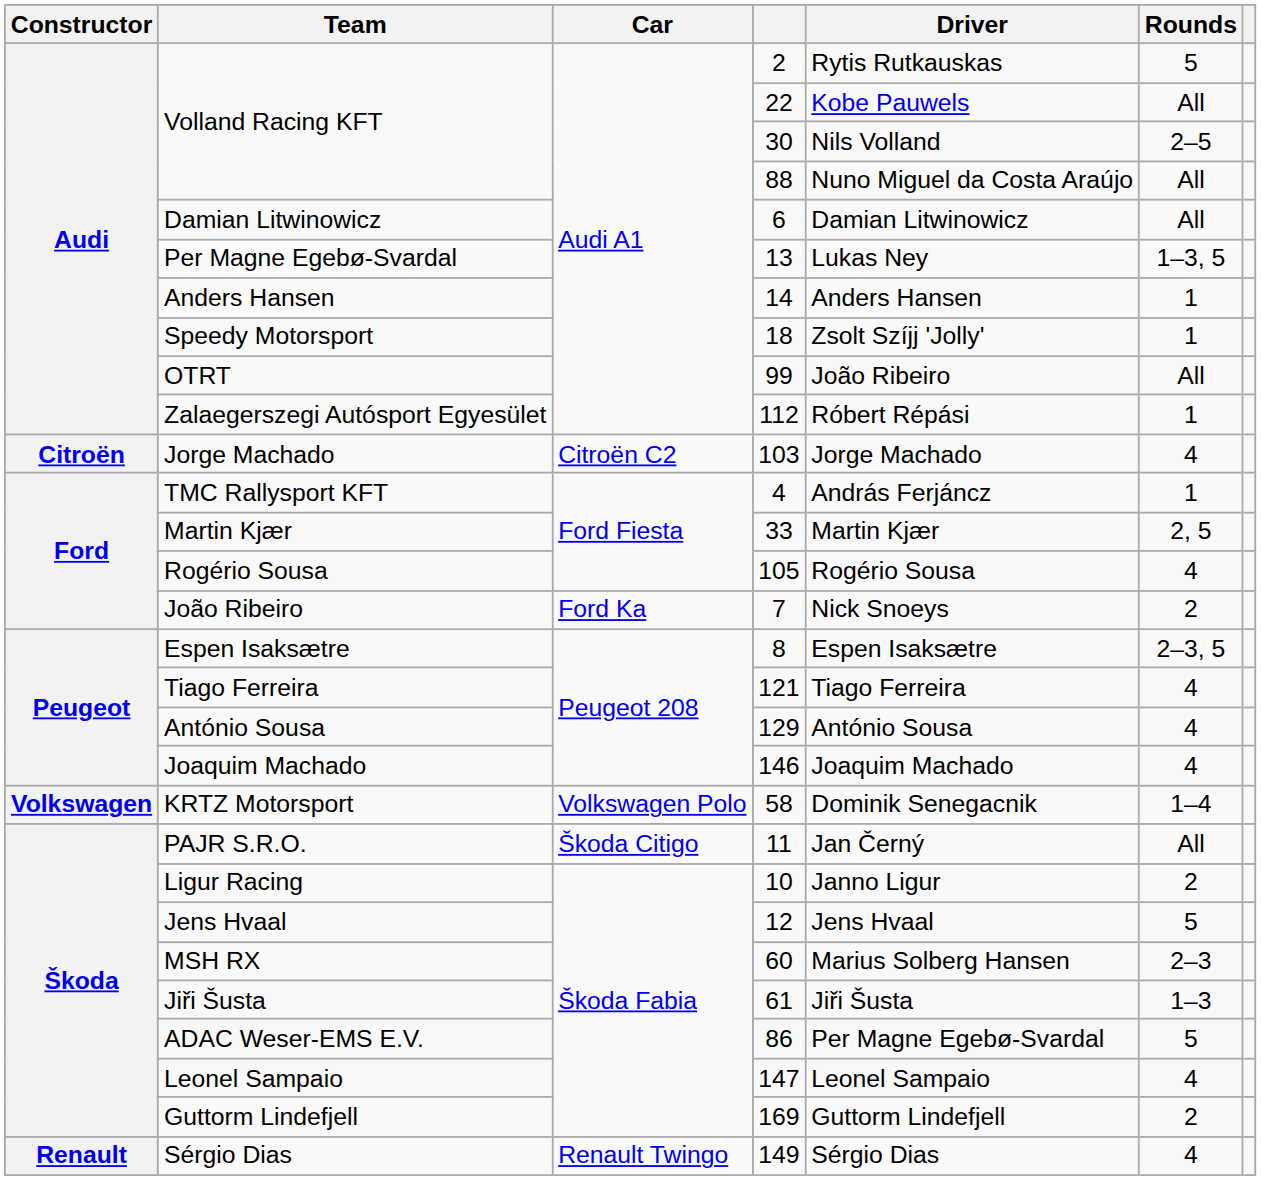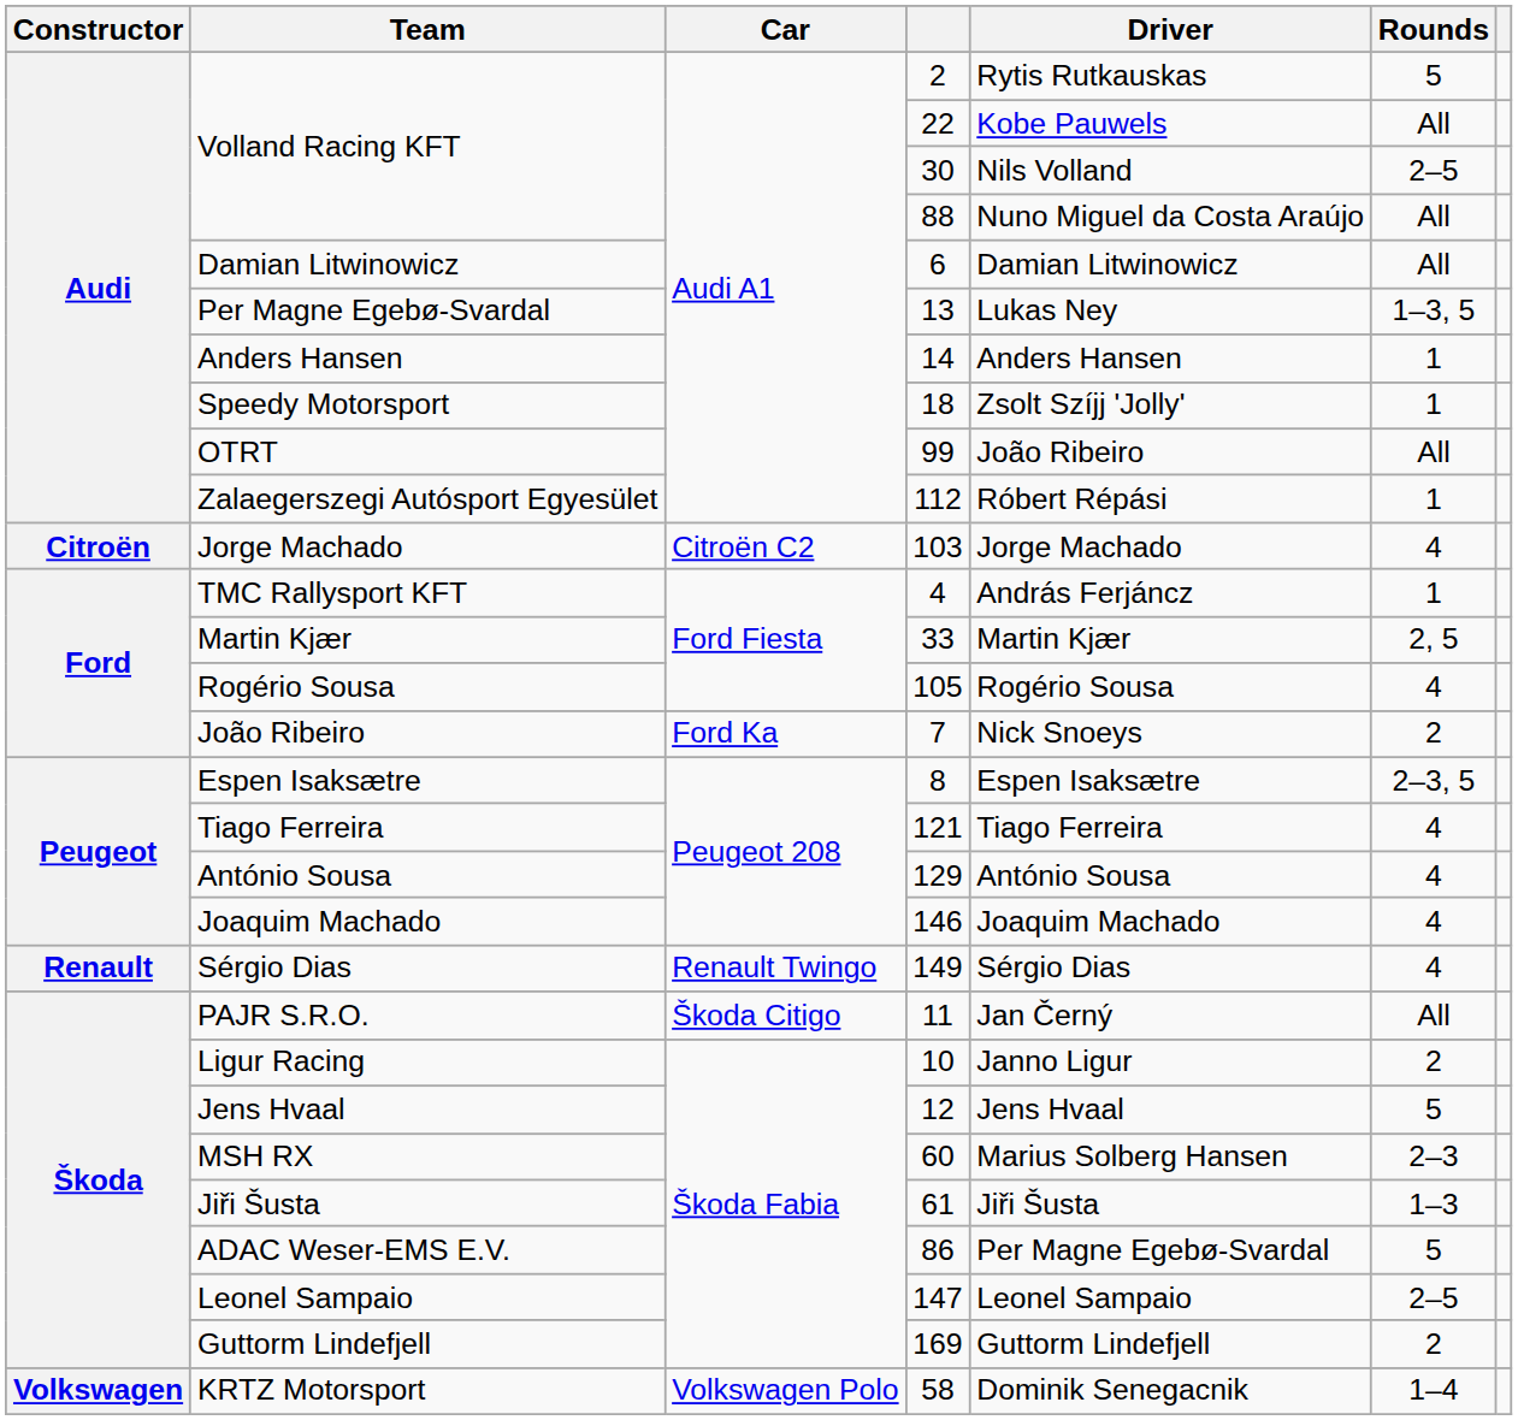 <table class="wikitable" style="font-size: 85%">
 <tr>
 <th>Constructor</th>
 <th>Team</th>
 <th>Car</th>
 <th></th>
 <th>Driver</th>
 <th>Rounds</th>
 <th></th>
 </tr>
 <tr>
 <th rowspan="10"><a href='#'>Audi</a></th>
 <td rowspan="4"> Volland Racing KFT</td>
 <td rowspan="10"><a href='#'>Audi A1</a></td>
 <td align="center">2</td>
 <td> Rytis Rutkauskas</td>
 <td align="center">5</td>
 <td align="center"></td>
 </tr>
 <tr>
 <td align="center">22</td>
 <td> <a href='#'>Kobe Pauwels</a></td>
 <td align="center">All</td>
 <td align="center"></td>
 </tr>
 <tr>
 <td align="center">30</td>
 <td> Nils Volland</td>
 <td align="center">2–5</td>
 <td align="center"></td>
 </tr>
 <tr>
 <td align="center">88</td>
 <td> Nuno Miguel da Costa Araújo</td>
 <td align="center">All</td>
 <td align="center"></td>
 </tr>
 <tr>
 <td> Damian Litwinowicz</td>
 <td align="center">6</td>
 <td> Damian Litwinowicz</td>
 <td align="center">All</td>
 <td align="center"></td>
 </tr>
 <tr>
 <td> Per Magne Egebø-Svardal</td>
 <td align="center">13</td>
 <td> Lukas Ney</td>
 <td align="center">1–3, 5</td>
 <td align="center"></td>
 </tr>
 <tr>
 <td> Anders Hansen</td>
 <td align="center">14</td>
 <td> Anders Hansen</td>
 <td align="center">1</td>
 <td align="center"></td>
 </tr>
 <tr>
 <td> Speedy Motorsport</td>
 <td align="center">18</td>
 <td> Zsolt Szíjj 'Jolly'</td>
 <td align="center">1</td>
 <td align="center"></td>
 </tr>
 <tr>
 <td> OTRT</td>
 <td align="center">99</td>
 <td> João Ribeiro</td>
 <td align="center">All</td>
 <td align="center"></td>
 </tr>
 <tr>
 <td> Zalaegerszegi Autósport Egyesület</td>
 <td align="center">112</td>
 <td> Róbert Répási</td>
 <td align="center">1</td>
 <td align="center"></td>
 </tr>
 <tr>
 <th><a href='#'>Citroën</a></th>
 <td> Jorge Machado</td>
 <td><a href='#'>Citroën C2</a></td>
 <td align="center">103</td>
 <td> Jorge Machado</td>
 <td align="center">4</td>
 <td align="center"></td>
 </tr>
 <tr>
 <th rowspan="4"><a href='#'>Ford</a></th>
 <td> TMC Rallysport KFT</td>
 <td rowspan="3"><a href='#'>Ford Fiesta</a></td>
 <td align="center">4</td>
 <td> András Ferjáncz</td>
 <td align="center">1</td>
 <td align="center"></td>
 </tr>
 <tr>
 <td> Martin Kjær</td>
 <td align="center">33</td>
 <td> Martin Kjær</td>
 <td align="center">2, 5</td>
 <td align="center"></td>
 </tr>
 <tr>
 <td> Rogério Sousa</td>
 <td align="center">105</td>
 <td> Rogério Sousa</td>
 <td align="center">4</td>
 <td align="center"></td>
 </tr>
 <tr>
 <td> João Ribeiro</td>
 <td><a href='#'>Ford Ka</a></td>
 <td align="center">7</td>
 <td> Nick Snoeys</td>
 <td align="center">2</td>
 <td align="center"></td>
 </tr>
 <tr>
 <th rowspan="4"><a href='#'>Peugeot</a></th>
 <td> Espen Isaksætre</td>
 <td rowspan="4"><a href='#'>Peugeot 208</a></td>
 <td align="center">8</td>
 <td> Espen Isaksætre</td>
 <td align="center">2–3, 5</td>
 <td align="center"></td>
 </tr>
 <tr>
 <td> Tiago Ferreira</td>
 <td align="center">121</td>
 <td> Tiago Ferreira</td>
 <td align="center">4</td>
 <td align="center"></td>
 </tr>
 <tr>
 <td> António Sousa</td>
 <td align="center">129</td>
 <td> António Sousa</td>
 <td align="center">4</td>
 <td align="center"></td>
 </tr>
 <tr>
 <td> Joaquim Machado</td>
 <td align="center">146</td>
 <td> Joaquim Machado</td>
 <td align="center">4</td>
 <td align="center"></td>
 </tr>
 <tr>
-<th><a href='#'>Volkswagen</a></th>
-<td> KRTZ Motorsport</td>
-<td><a href='#'>Volkswagen Polo</a></td>
-<td align="center">58</td>
-<td> Dominik Senegacnik</td>
-<td align="center">1–4</td>
+<th><a href='#'>Renault</a></th>
+<td> Sérgio Dias</td>
+<td><a href='#'>Renault Twingo</a></td>
+<td align="center">149</td>
+<td> Sérgio Dias</td>
+<td align="center">4</td>
 <td align="center"></td>
 </tr>
 <tr>
 <th rowspan="8"><a href='#'>Škoda</a></th>
 <td> PAJR S.R.O.</td>
 <td><a href='#'>Škoda Citigo</a></td>
 <td align="center">11</td>
 <td> Jan Černý</td>
 <td align="center">All</td>
 <td align="center"></td>
 </tr>
 <tr>
 <td> Ligur Racing</td>
 <td rowspan="7"><a href='#'>Škoda Fabia</a></td>
 <td align="center">10</td>
 <td> Janno Ligur</td>
 <td align="center">2</td>
 <td align="center"></td>
 </tr>
 <tr>
 <td> Jens Hvaal</td>
 <td align="center">12</td>
 <td> Jens Hvaal</td>
 <td align="center">5</td>
 <td align="center"></td>
 </tr>
 <tr>
 <td> MSH RX</td>
 <td align="center">60</td>
 <td> Marius Solberg Hansen</td>
 <td align="center">2–3</td>
 <td align="center"></td>
 </tr>
 <tr>
 <td> Jiři Šusta</td>
 <td align="center">61</td>
 <td> Jiři Šusta</td>
 <td align="center">1–3</td>
 <td align="center"></td>
 </tr>
 <tr>
 <td> ADAC Weser-EMS E.V.</td>
 <td align="center">86</td>
 <td> Per Magne Egebø-Svardal</td>
 <td align="center">5</td>
 <td align="center"></td>
 </tr>
 <tr>
 <td> Leonel Sampaio</td>
 <td align="center">147</td>
 <td> Leonel Sampaio</td>
-<td align="center">4</td>
+<td align="center">2–5</td>
 <td align="center"></td>
 </tr>
 <tr>
 <td> Guttorm Lindefjell</td>
 <td align="center">169</td>
 <td> Guttorm Lindefjell</td>
 <td align="center">2</td>
 <td align="center"></td>
 </tr>
 <tr>
-<th><a href='#'>Renault</a></th>
-<td> Sérgio Dias</td>
-<td><a href='#'>Renault Twingo</a></td>
-<td align="center">149</td>
-<td> Sérgio Dias</td>
-<td align="center">4</td>
+<th><a href='#'>Volkswagen</a></th>
+<td> KRTZ Motorsport</td>
+<td><a href='#'>Volkswagen Polo</a></td>
+<td align="center">58</td>
+<td> Dominik Senegacnik</td>
+<td align="center">1–4</td>
 <td align="center"></td>
 </tr>
 </table>
